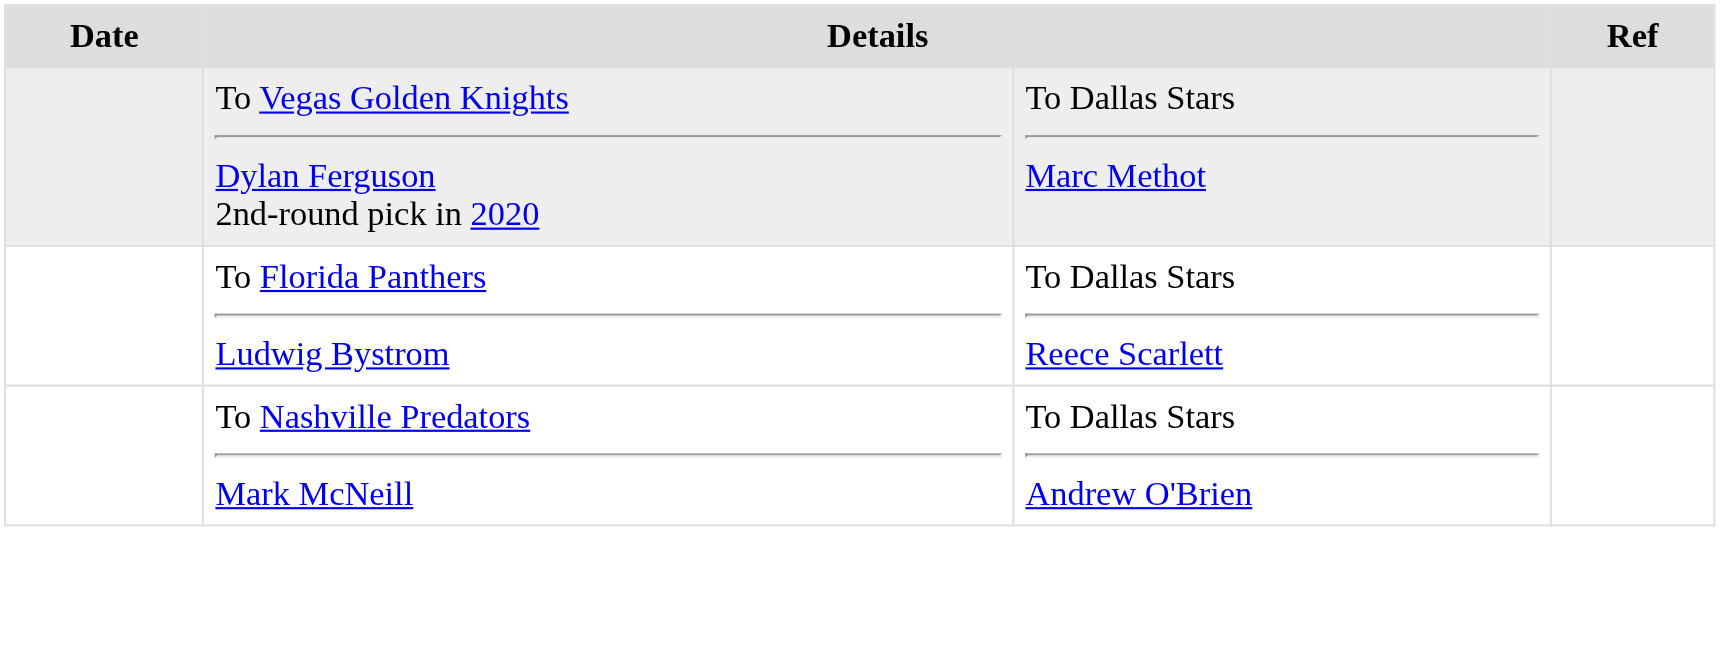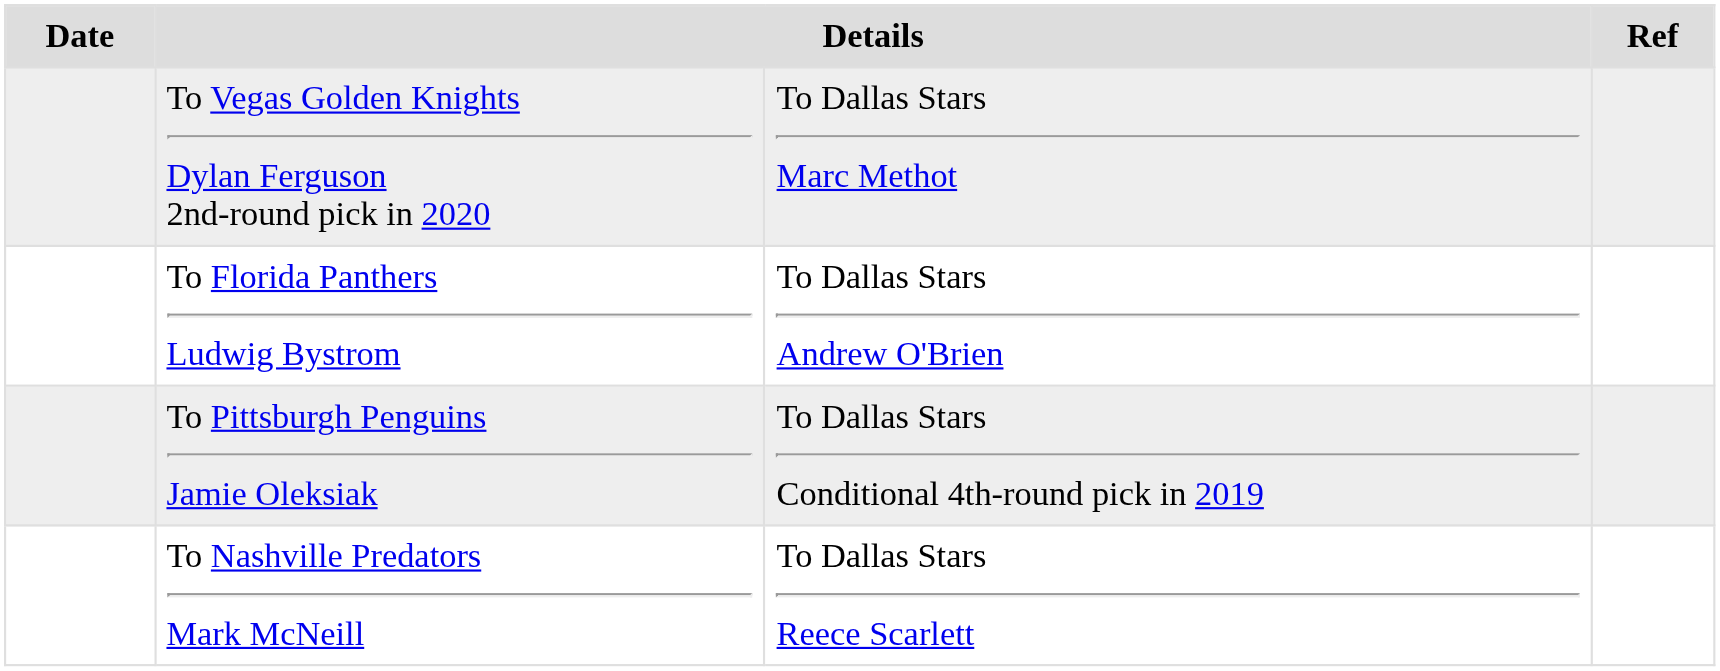 <table border=1 style="border-collapse:collapse" bordercolor="#DFDFDF" cellpadding="5" width=90%>
 <tr style="background:#ddd; text-align:center;">
 <th>Date</th>
 <th colspan="2">Details</th>
 <th>Ref</th>
 </tr>
 <tr style="background:#eee;">
 <td></td>
 <td valign="top">To <a href='#'>Vegas Golden Knights</a><hr><a href='#'>Dylan Ferguson</a><br>2nd-round pick in <a href='#'>2020</a></td>
 <td valign="top">To Dallas Stars<hr><a href='#'>Marc Methot</a></td>
 <td></td>
 </tr>
 <tr>
 <td></td>
 <td valign="top">To <a href='#'>Florida Panthers</a><hr><a href='#'>Ludwig Bystrom</a></td>
-<td valign="top">To Dallas Stars<hr><a href='#'>Reece Scarlett</a></td>
+<td valign="top">To Dallas Stars<hr><a href='#'>Andrew O'Brien</a></td>
+<td></td>
+</tr>
+<tr style="background:#eee;">
+<td></td>
+<td valign="top">To <a href='#'>Pittsburgh Penguins</a><hr><a href='#'>Jamie Oleksiak</a></td>
+<td valign="top">To Dallas Stars<hr>Conditional 4th-round pick in <a href='#'>2019</a></td>
 <td></td>
 </tr>
 <tr>
 <td></td>
 <td valign="top">To <a href='#'>Nashville Predators</a><hr><a href='#'>Mark McNeill</a></td>
-<td valign="top">To Dallas Stars<hr><a href='#'>Andrew O'Brien</a></td>
+<td valign="top">To Dallas Stars<hr><a href='#'>Reece Scarlett</a></td>
 <td></td>
 </tr>
 </table>
